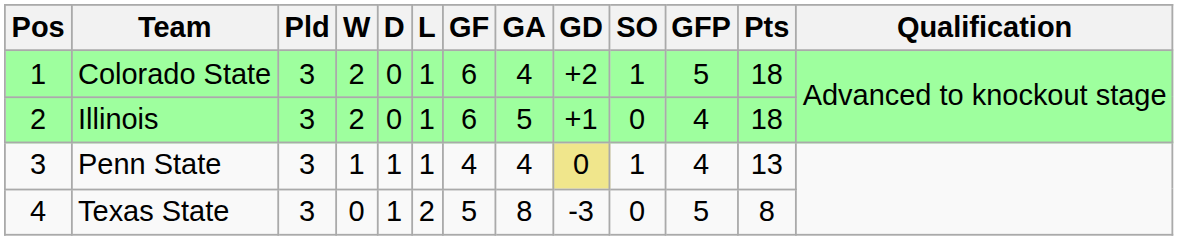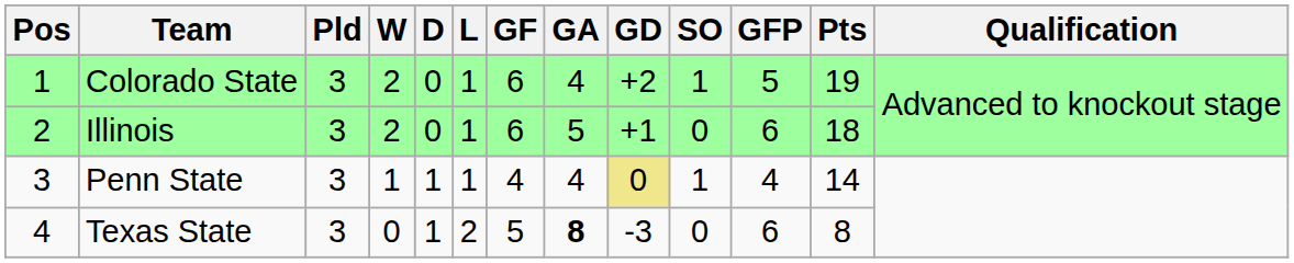 <table class="wikitable" style="text-align:center"; margin: 1em auto">
 <tr>
 <th>Pos</th>
 <th>Team</th>
 <th>Pld</th>
 <th>W</th>
 <th>D</th>
 <th>L</th>
 <th>GF</th>
 <th>GA</th>
 <th>GD</th>
 <th>SO</th>
 <th>GFP</th>
 <th>Pts</th>
 <th>Qualification</th>
 </tr>
 <tr bgcolor="#9eff9e">
 <td>1</td>
 <td style="text-align:left">Colorado State</td>
 <td>3</td>
 <td>2</td>
 <td>0</td>
 <td>1</td>
 <td>6</td>
 <td>4</td>
 <td>+2</td>
 <td>1</td>
 <td>5</td>
-<td>18</td>
+<td>19</td>
 <td rowspan="2">Advanced to knockout stage</td>
 </tr>
 <tr bgcolor="#9eff9e">
 <td>2</td>
 <td style="text-align:left">Illinois</td>
 <td>3</td>
 <td>2</td>
 <td>0</td>
 <td>1</td>
 <td>6</td>
 <td>5</td>
 <td>+1</td>
 <td>0</td>
-<td>4</td>
+<td>6</td>
 <td>18</td>
 </tr>
 <tr>
 <td>3</td>
 <td style="text-align:left">Penn State</td>
 <td>3</td>
 <td>1</td>
 <td>1</td>
 <td>1</td>
 <td>4</td>
 <td>4</td>
 <td style="background: khaki;">0</td>
 <td>1</td>
 <td>4</td>
-<td>13</td>
+<td>14</td>
 <td rowspan="2"></td>
 </tr>
 <tr>
 <td>4</td>
 <td style="text-align:left">Texas State</td>
 <td>3</td>
 <td>0</td>
 <td>1</td>
 <td>2</td>
 <td>5</td>
-<td>8</td>
+<td><strong>8</strong></td>
 <td>-3</td>
 <td>0</td>
-<td>5</td>
+<td>6</td>
 <td>8</td>
 </tr>
 </table>
